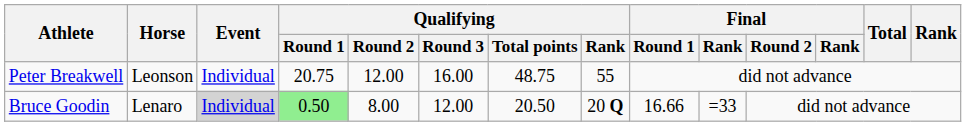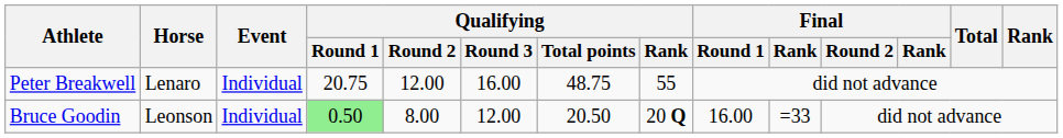 <table class=wikitable style="font-size:90%">
 <tr>
 <th rowspan=2>Athlete</th>
 <th rowspan=2>Horse</th>
 <th rowspan=2>Event</th>
 <th colspan=5>Qualifying</th>
 <th colspan=4>Final</th>
 <th rowspan=2>Total</th>
 <th rowspan=2>Rank</th>
 </tr>
 <tr style="font-size:95%">
 <th>Round 1</th>
 <th>Round 2</th>
 <th>Round 3</th>
 <th>Total points</th>
 <th>Rank</th>
 <th>Round 1</th>
 <th>Rank</th>
 <th>Round 2</th>
 <th>Rank</th>
 </tr>
 <tr align=center>
 <td align=left><a href='#'>Peter Breakwell</a></td>
-<td align=left>Leonson</td>
+<td align=left>Lenaro</td>
 <td align=left><a href='#'>Individual</a></td>
 <td>20.75</td>
 <td>12.00</td>
 <td>16.00</td>
 <td>48.75</td>
 <td>55</td>
 <td colspan=6>did not advance</td>
 </tr>
 <tr align=center>
 <td align=left><a href='#'>Bruce Goodin</a></td>
-<td align=left>Lenaro</td>
-<td align=left style="background: lightgrey;"><a href='#'>Individual</a></td>
+<td align=left>Leonson</td>
+<td align=left><a href='#'>Individual</a></td>
 <td style="background: lightgreen;">0.50</td>
 <td>8.00</td>
 <td>12.00</td>
 <td>20.50</td>
 <td>20 <strong>Q</strong></td>
-<td>16.66</td>
+<td>16.00</td>
 <td>=33</td>
 <td colspan=4>did not advance</td>
 </tr>
 </table>
